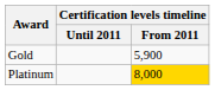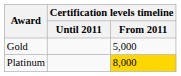 <table class="wikitable plainrowheaders">
 <tr>
 <th rowspan="2">Award</th>
 <th colspan="2">Certification levels timeline</th>
 </tr>
 <tr>
 <th>Until 2011</th>
 <th>From 2011</th>
 </tr>
 <tr>
 <td> Gold</td>
 <td></td>
-<td>5,900</td>
+<td>5,000</td>
 </tr>
 <tr>
 <td> Platinum</td>
 <td></td>
 <td style="background: gold;">8,000</td>
 </tr>
 </table>
